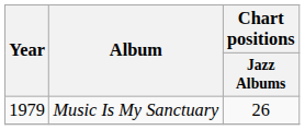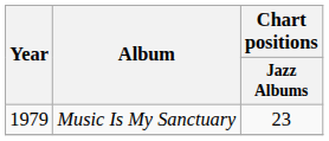 <table class="wikitable" style="text-align:center;">
 <tr>
 <th rowspan="2">Year</th>
 <th rowspan="2">Album</th>
 <th colspan="2">Chart positions</th>
 </tr>
 <tr style="font-size:smaller;">
 <th width="40">Jazz Albums</th>
 </tr>
 <tr>
 <td rowspan="1">1979</td>
 <td align="left"><em>Music Is My Sanctuary</em></td>
-<td>26</td>
+<td>23</td>
 </tr>
 <tr>
 </tr>
 </table>
